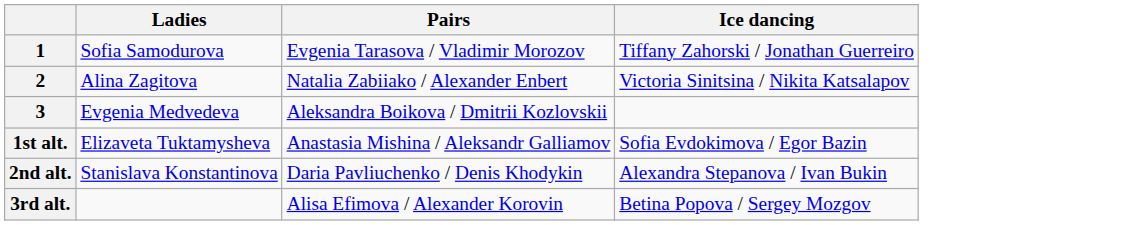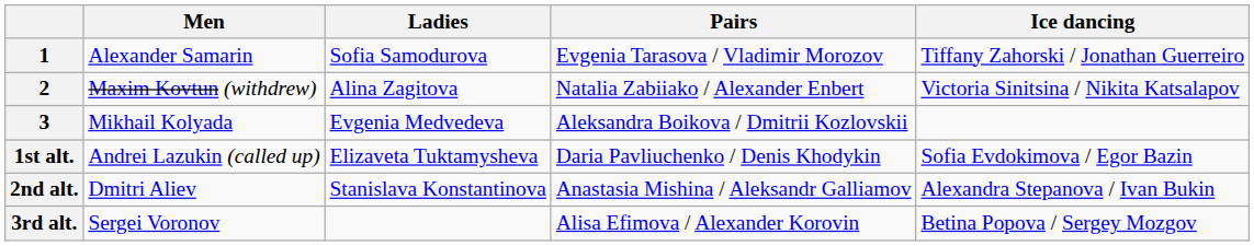 <table class="wikitable">
 <tr>
 <th></th>
+<th>Men</th>
 <th>Ladies</th>
 <th>Pairs</th>
 <th>Ice dancing</th>
 </tr>
 <tr>
 <th>1</th>
+<td><a href='#'>Alexander Samarin</a></td>
 <td><a href='#'>Sofia Samodurova</a></td>
 <td><a href='#'>Evgenia Tarasova</a> / <a href='#'>Vladimir Morozov</a></td>
 <td><a href='#'>Tiffany Zahorski</a> / <a href='#'>Jonathan Guerreiro</a></td>
 </tr>
 <tr>
 <th>2</th>
+<td><s><a href='#'>Maxim Kovtun</a></s> <em>(withdrew)</em></td>
 <td><a href='#'>Alina Zagitova</a></td>
 <td><a href='#'>Natalia Zabiiako</a> / <a href='#'>Alexander Enbert</a></td>
 <td><a href='#'>Victoria Sinitsina</a> / <a href='#'>Nikita Katsalapov</a></td>
 </tr>
 <tr>
 <th>3</th>
+<td><a href='#'>Mikhail Kolyada</a></td>
 <td><a href='#'>Evgenia Medvedeva</a></td>
 <td><a href='#'>Aleksandra Boikova</a> / <a href='#'>Dmitrii Kozlovskii</a></td>
 <td></td>
 </tr>
 <tr>
 <th>1st alt.</th>
+<td><a href='#'>Andrei Lazukin</a> <em>(called up)</em></td>
 <td><a href='#'>Elizaveta Tuktamysheva</a></td>
-<td><a href='#'>Anastasia Mishina</a> / <a href='#'>Aleksandr Galliamov</a></td>
+<td><a href='#'>Daria Pavliuchenko</a> / <a href='#'>Denis Khodykin</a></td>
 <td><a href='#'>Sofia Evdokimova</a> / <a href='#'>Egor Bazin</a></td>
 </tr>
 <tr>
 <th>2nd alt.</th>
+<td><a href='#'>Dmitri Aliev</a></td>
 <td><a href='#'>Stanislava Konstantinova</a></td>
-<td><a href='#'>Daria Pavliuchenko</a> / <a href='#'>Denis Khodykin</a></td>
+<td><a href='#'>Anastasia Mishina</a> / <a href='#'>Aleksandr Galliamov</a></td>
 <td><a href='#'>Alexandra Stepanova</a> / <a href='#'>Ivan Bukin</a></td>
 </tr>
 <tr>
 <th>3rd alt.</th>
+<td><a href='#'>Sergei Voronov</a></td>
 <td></td>
 <td><a href='#'>Alisa Efimova</a> / <a href='#'>Alexander Korovin</a></td>
 <td><a href='#'>Betina Popova</a> / <a href='#'>Sergey Mozgov</a></td>
 </tr>
 </table>
